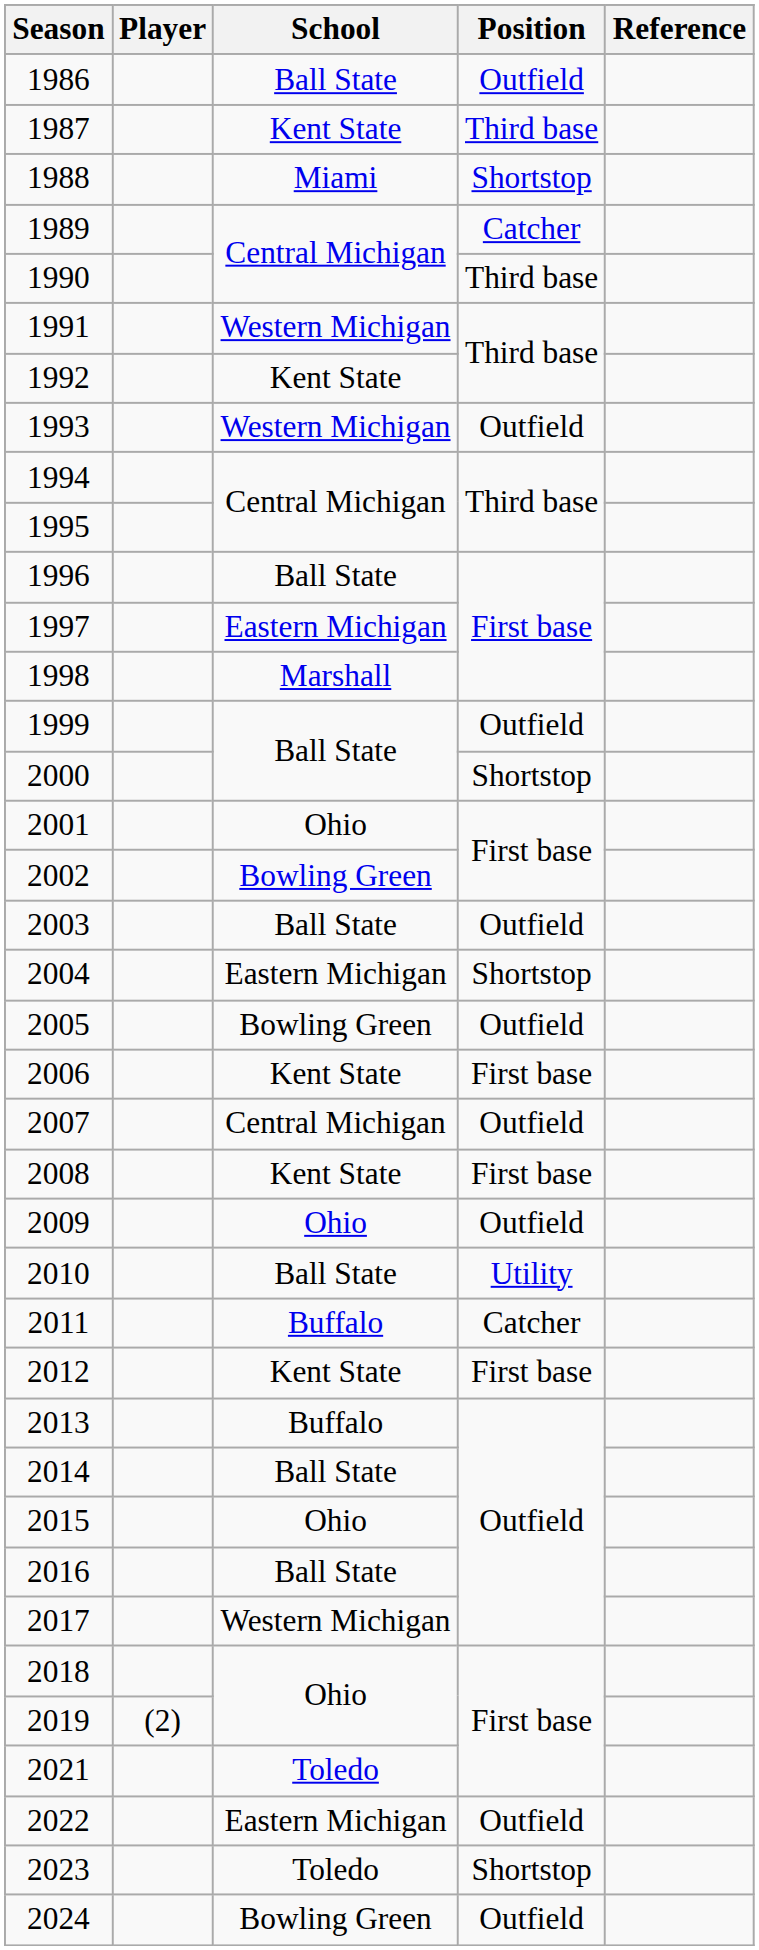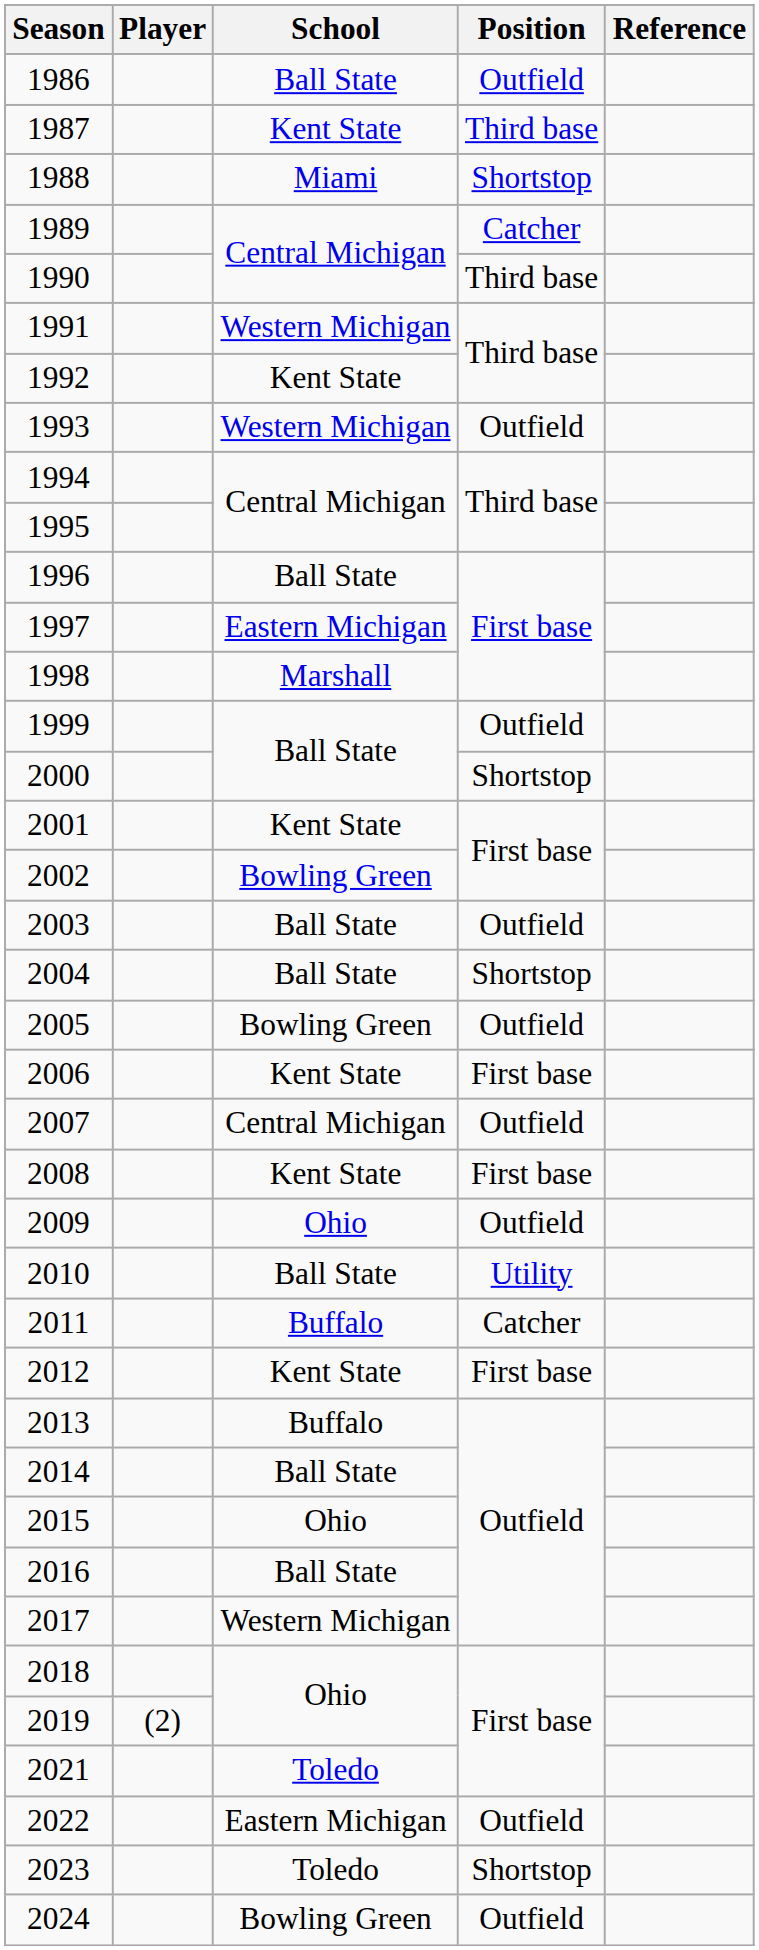 <table class="wikitable sortable">
 <tr>
 <th>Season</th>
 <th>Player</th>
 <th>School</th>
 <th>Position</th>
 <th class="unsortable">Reference</th>
 </tr>
 <tr align=center>
 <td>1986</td>
 <td></td>
 <td><a href='#'>Ball State</a></td>
 <td><a href='#'>Outfield</a></td>
 <td style="text-align:center;"></td>
 </tr>
 <tr align=center>
 <td>1987</td>
 <td></td>
 <td><a href='#'>Kent State</a></td>
 <td><a href='#'>Third base</a></td>
 <td style="text-align:center;"></td>
 </tr>
 <tr align=center>
 <td>1988</td>
 <td></td>
 <td><a href='#'>Miami</a></td>
 <td><a href='#'>Shortstop</a></td>
 <td style="text-align:center;"></td>
 </tr>
 <tr align=center>
 <td>1989</td>
 <td></td>
 <td rowspan="2"><a href='#'>Central Michigan</a></td>
 <td><a href='#'>Catcher</a></td>
 <td style="text-align:center;"></td>
 </tr>
 <tr align=center>
 <td>1990</td>
 <td></td>
 <td>Third base</td>
 <td style="text-align:center;"></td>
 </tr>
 <tr align=center>
 <td>1991</td>
 <td></td>
 <td><a href='#'>Western Michigan</a></td>
 <td rowspan="2">Third base</td>
 <td style="text-align:center;"></td>
 </tr>
 <tr align=center>
 <td>1992</td>
 <td></td>
 <td>Kent State</td>
 <td style="text-align:center;"></td>
 </tr>
 <tr align=center>
 <td>1993</td>
 <td></td>
 <td><a href='#'>Western Michigan</a></td>
 <td>Outfield</td>
 <td style="text-align:center;"></td>
 </tr>
 <tr align=center>
 <td>1994</td>
 <td></td>
 <td rowspan="2">Central Michigan</td>
 <td rowspan="2">Third base</td>
 <td style="text-align:center;"></td>
 </tr>
 <tr align=center>
 <td>1995</td>
 <td></td>
 <td style="text-align:center;"></td>
 </tr>
 <tr align=center>
 <td>1996</td>
 <td></td>
 <td>Ball State</td>
 <td rowspan="3"><a href='#'>First base</a></td>
 <td style="text-align:center;"></td>
 </tr>
 <tr align=center>
 <td>1997</td>
 <td></td>
 <td><a href='#'>Eastern Michigan</a></td>
 <td style="text-align:center;"></td>
 </tr>
 <tr align=center>
 <td>1998</td>
 <td></td>
 <td><a href='#'>Marshall</a></td>
 <td style="text-align:center;"></td>
 </tr>
 <tr align=center>
 <td>1999</td>
 <td></td>
 <td rowspan="2">Ball State</td>
 <td>Outfield</td>
 <td style="text-align:center;"></td>
 </tr>
 <tr align=center>
 <td>2000</td>
 <td></td>
 <td>Shortstop</td>
 <td style="text-align:center;"></td>
 </tr>
 <tr align=center>
 <td>2001</td>
 <td></td>
-<td>Ohio</td>
+<td>Kent State</td>
 <td rowspan="2">First base</td>
 <td style="text-align:center;"></td>
 </tr>
 <tr align=center>
 <td>2002</td>
 <td></td>
 <td><a href='#'>Bowling Green</a></td>
 <td style="text-align:center;"></td>
 </tr>
 <tr align=center>
 <td>2003</td>
 <td></td>
 <td>Ball State</td>
 <td>Outfield</td>
 <td style="text-align:center;"></td>
 </tr>
 <tr align=center>
 <td>2004</td>
 <td></td>
-<td>Eastern Michigan</td>
+<td>Ball State</td>
 <td>Shortstop</td>
 <td style="text-align:center;"></td>
 </tr>
 <tr align=center>
 <td>2005</td>
 <td></td>
 <td>Bowling Green</td>
 <td>Outfield</td>
 <td style="text-align:center;"></td>
 </tr>
 <tr align=center>
 <td>2006</td>
 <td></td>
 <td>Kent State</td>
 <td>First base</td>
 <td style="text-align:center;"></td>
 </tr>
 <tr align=center>
 <td>2007</td>
 <td></td>
 <td>Central Michigan</td>
 <td>Outfield</td>
 <td style="text-align:center;"></td>
 </tr>
 <tr align=center>
 <td>2008</td>
 <td></td>
 <td>Kent State</td>
 <td>First base</td>
 <td style="text-align:center;"></td>
 </tr>
 <tr align=center>
 <td>2009</td>
 <td></td>
 <td><a href='#'>Ohio</a></td>
 <td>Outfield</td>
 <td style="text-align:center;"></td>
 </tr>
 <tr align=center>
 <td>2010</td>
 <td></td>
 <td>Ball State</td>
 <td><a href='#'>Utility</a></td>
 <td style="text-align:center;"></td>
 </tr>
 <tr align=center>
 <td>2011</td>
 <td></td>
 <td><a href='#'>Buffalo</a></td>
 <td>Catcher</td>
 <td style="text-align:center;"></td>
 </tr>
 <tr align=center>
 <td>2012</td>
 <td></td>
 <td>Kent State</td>
 <td>First base</td>
 <td style="text-align:center;"></td>
 </tr>
 <tr align=center>
 <td>2013</td>
 <td></td>
 <td>Buffalo</td>
 <td rowspan="5">Outfield</td>
 <td style="text-align:center;"></td>
 </tr>
 <tr align=center>
 <td>2014</td>
 <td></td>
 <td>Ball State</td>
 <td style="text-align:center;"></td>
 </tr>
 <tr align=center>
 <td>2015</td>
 <td></td>
 <td>Ohio</td>
 <td style="text-align:center;"></td>
 </tr>
 <tr align=center>
 <td>2016</td>
 <td></td>
 <td>Ball State</td>
 <td style="text-align:center;"></td>
 </tr>
 <tr align=center>
 <td>2017</td>
 <td></td>
 <td>Western Michigan</td>
 <td style="text-align:center;"></td>
 </tr>
 <tr align=center>
 <td>2018</td>
 <td></td>
 <td rowspan="2">Ohio</td>
 <td rowspan="3">First base</td>
 <td style="text-align:center;"></td>
 </tr>
 <tr align=center>
 <td>2019</td>
 <td> (2)</td>
 <td style="text-align:center;"></td>
 </tr>
 <tr align=center>
 <td>2021</td>
 <td></td>
 <td><a href='#'>Toledo</a></td>
 <td style="text-align:center;"></td>
 </tr>
 <tr align=center>
 <td>2022</td>
 <td></td>
 <td>Eastern Michigan</td>
 <td>Outfield</td>
 <td style="text-align:center;"></td>
 </tr>
 <tr align=center>
 <td>2023</td>
 <td></td>
 <td>Toledo</td>
 <td>Shortstop</td>
 <td style="text-align:center;"></td>
 </tr>
 <tr align=center>
 <td>2024</td>
 <td></td>
 <td>Bowling Green</td>
 <td>Outfield</td>
 <td style="text-align:center;"></td>
 </tr>
 </table>
